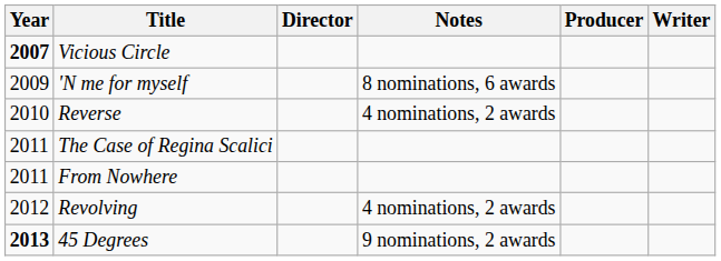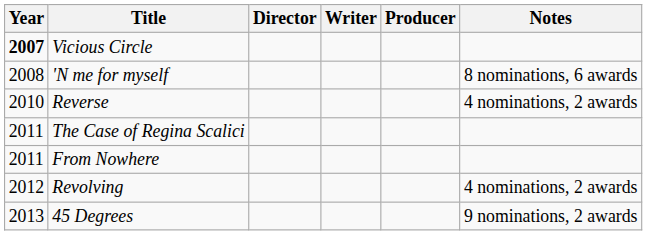 <table class="wikitable unsortable">
 <tr>
 <th>Year</th>
 <th>Title</th>
 <th>Director</th>
+<th>Writer</th>
+<th>Producer</th>
 <th>Notes</th>
-<th>Producer</th>
-<th>Writer</th>
 </tr>
 <tr>
 <td><strong>2007</strong></td>
 <td><em>Vicious Circle</em></td>
 <td></td>
 <td></td>
 <td></td>
 <td></td>
 </tr>
 <tr>
-<td>2009</td>
+<td>2008</td>
 <td><em> 'N me for myself</em></td>
 <td></td>
-<td>8 nominations, 6 awards</td>
 <td></td>
 <td></td>
+<td>8 nominations, 6 awards</td>
 </tr>
 <tr>
 <td>2010</td>
 <td><em>Reverse</em></td>
 <td></td>
-<td>4 nominations, 2 awards</td>
 <td></td>
 <td></td>
+<td>4 nominations, 2 awards</td>
 </tr>
 <tr>
 <td>2011</td>
 <td><em>The Case of Regina Scalici</em></td>
 <td></td>
 <td></td>
 <td></td>
 <td></td>
 </tr>
 <tr>
 <td>2011</td>
 <td><em>From Nowhere</em></td>
 <td></td>
 <td></td>
 <td></td>
 <td></td>
 </tr>
 <tr>
 <td>2012</td>
 <td><em>Revolving</em></td>
 <td></td>
-<td>4 nominations, 2 awards</td>
 <td></td>
 <td></td>
+<td>4 nominations, 2 awards</td>
 </tr>
 <tr>
-<td><strong>2013</strong></td>
+<td>2013</td>
 <td><em>45 Degrees</em></td>
 <td></td>
-<td>9 nominations, 2 awards</td>
 <td></td>
 <td></td>
+<td>9 nominations, 2 awards</td>
 </tr>
 </table>
